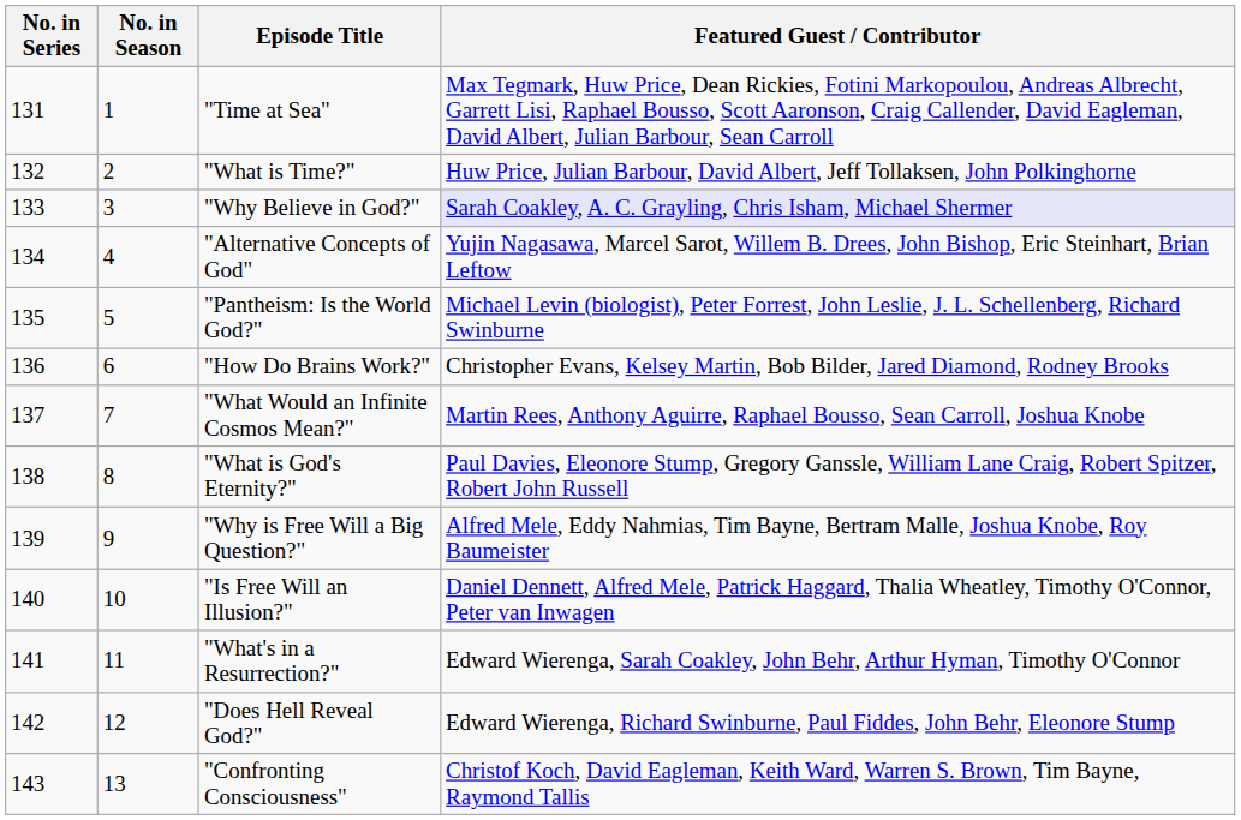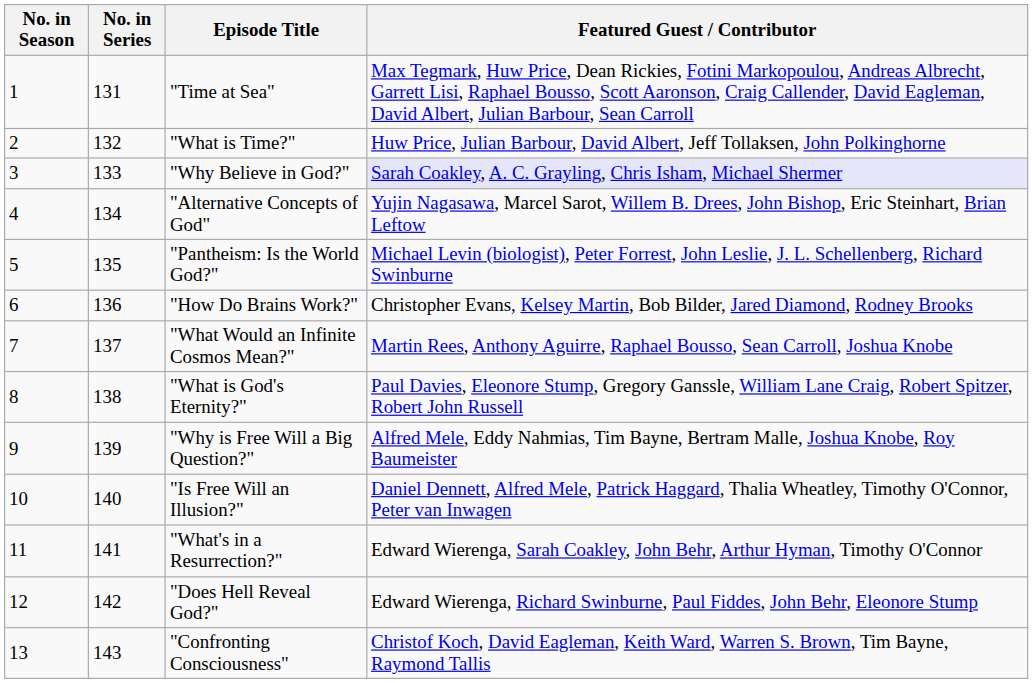 <table class="wikitable">
 <tr>
+<th>No. in Season</th>
 <th>No. in Series</th>
-<th>No. in Season</th>
 <th>Episode Title</th>
 <th>Featured Guest / Contributor</th>
 </tr>
 <tr>
+<td>1</td>
 <td>131</td>
-<td>1</td>
 <td>"Time at Sea"</td>
 <td><a href='#'>Max Tegmark</a>, <a href='#'>Huw Price</a>, Dean Rickies, <a href='#'>Fotini Markopoulou</a>, <a href='#'>Andreas Albrecht</a>, <a href='#'>Garrett Lisi</a>, <a href='#'>Raphael Bousso</a>, <a href='#'>Scott Aaronson</a>, <a href='#'>Craig Callender</a>, <a href='#'>David Eagleman</a>, <a href='#'>David Albert</a>, <a href='#'>Julian Barbour</a>, <a href='#'>Sean Carroll</a></td>
 </tr>
 <tr>
+<td>2</td>
 <td>132</td>
-<td>2</td>
 <td>"What is Time?"</td>
 <td><a href='#'>Huw Price</a>, <a href='#'>Julian Barbour</a>, <a href='#'>David Albert</a>, Jeff Tollaksen, <a href='#'>John Polkinghorne</a></td>
 </tr>
 <tr>
+<td>3</td>
 <td>133</td>
-<td>3</td>
 <td>"Why Believe in God?"</td>
 <td style="background: lavender;"><a href='#'>Sarah Coakley</a>, <a href='#'>A. C. Grayling</a>, <a href='#'>Chris Isham</a>, <a href='#'>Michael Shermer</a></td>
 </tr>
 <tr>
+<td>4</td>
 <td>134</td>
-<td>4</td>
 <td>"Alternative Concepts of God"</td>
 <td><a href='#'>Yujin Nagasawa</a>, Marcel Sarot, <a href='#'>Willem B. Drees</a>, <a href='#'>John Bishop</a>, Eric Steinhart, <a href='#'>Brian Leftow</a></td>
 </tr>
 <tr>
+<td>5</td>
 <td>135</td>
-<td>5</td>
 <td>"Pantheism: Is the World God?"</td>
 <td><a href='#'>Michael Levin (biologist)</a>, <a href='#'>Peter Forrest</a>, <a href='#'>John Leslie</a>, <a href='#'>J. L. Schellenberg</a>, <a href='#'>Richard Swinburne</a></td>
 </tr>
 <tr>
+<td>6</td>
 <td>136</td>
-<td>6</td>
 <td>"How Do Brains Work?"</td>
 <td>Christopher Evans, <a href='#'>Kelsey Martin</a>, Bob Bilder, <a href='#'>Jared Diamond</a>, <a href='#'>Rodney Brooks</a></td>
 </tr>
 <tr>
+<td>7</td>
 <td>137</td>
-<td>7</td>
 <td>"What Would an Infinite Cosmos Mean?"</td>
 <td><a href='#'>Martin Rees</a>, <a href='#'>Anthony Aguirre</a>, <a href='#'>Raphael Bousso</a>, <a href='#'>Sean Carroll</a>, <a href='#'>Joshua Knobe</a></td>
 </tr>
 <tr>
+<td>8</td>
 <td>138</td>
-<td>8</td>
 <td>"What is God's Eternity?"</td>
 <td><a href='#'>Paul Davies</a>, <a href='#'>Eleonore Stump</a>, Gregory Ganssle, <a href='#'>William Lane Craig</a>, <a href='#'>Robert Spitzer</a>, <a href='#'>Robert John Russell</a></td>
 </tr>
 <tr>
+<td>9</td>
 <td>139</td>
-<td>9</td>
 <td>"Why is Free Will a Big Question?"</td>
 <td><a href='#'>Alfred Mele</a>, Eddy Nahmias, Tim Bayne, Bertram Malle, <a href='#'>Joshua Knobe</a>, <a href='#'>Roy Baumeister</a></td>
 </tr>
 <tr>
+<td>10</td>
 <td>140</td>
-<td>10</td>
 <td>"Is Free Will an Illusion?"</td>
 <td><a href='#'>Daniel Dennett</a>, <a href='#'>Alfred Mele</a>, <a href='#'>Patrick Haggard</a>, Thalia Wheatley, Timothy O'Connor, <a href='#'>Peter van Inwagen</a></td>
 </tr>
 <tr>
+<td>11</td>
 <td>141</td>
-<td>11</td>
 <td>"What's in a Resurrection?"</td>
 <td>Edward Wierenga, <a href='#'>Sarah Coakley</a>, <a href='#'>John Behr</a>, <a href='#'>Arthur Hyman</a>, Timothy O'Connor</td>
 </tr>
 <tr>
+<td>12</td>
 <td>142</td>
-<td>12</td>
 <td>"Does Hell Reveal God?"</td>
 <td>Edward Wierenga, <a href='#'>Richard Swinburne</a>, <a href='#'>Paul Fiddes</a>, <a href='#'>John Behr</a>, <a href='#'>Eleonore Stump</a></td>
 </tr>
 <tr>
+<td>13</td>
 <td>143</td>
-<td>13</td>
 <td>"Confronting Consciousness"</td>
 <td><a href='#'>Christof Koch</a>, <a href='#'>David Eagleman</a>, <a href='#'>Keith Ward</a>, <a href='#'>Warren S. Brown</a>, Tim Bayne, <a href='#'>Raymond Tallis</a></td>
 </tr>
 </table>
